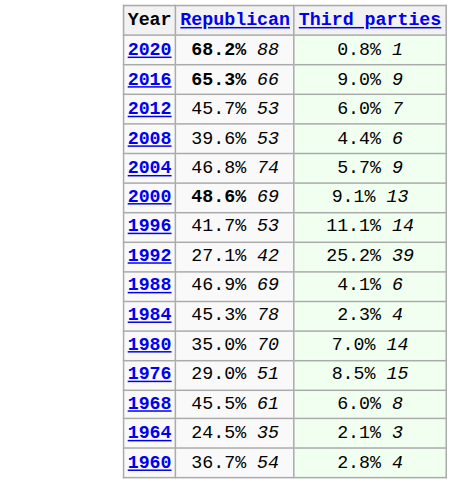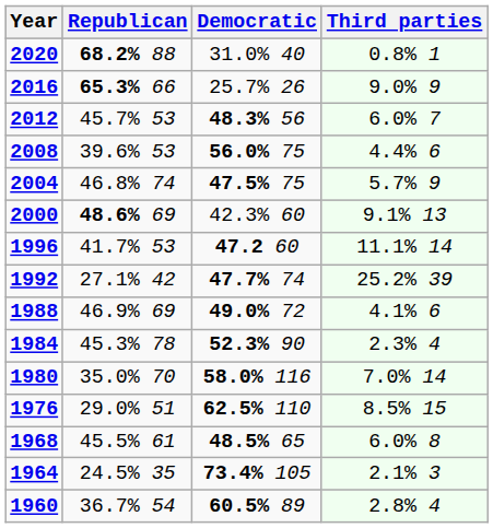 <table class="wikitable" style="float:right; font-size:95%;">
 <tr bgcolor=lightgrey>
 <th>Year</th>
 <th><a href='#'>Republican</a></th>
+<th><a href='#'>Democratic</a></th>
 <th><a href='#'>Third parties</a></th>
 </tr>
 <tr>
 <td style="text-align:center;" ><strong><a href='#'>2020</a></strong></td>
 <td style="text-align:center;" ><strong>68.2%</strong> <em>88</em></td>
+<td style="text-align:center;" >31.0% <em>40</em></td>
 <td style="text-align:center; background:honeyDew;">0.8% <em>1</em></td>
 </tr>
 <tr>
 <td style="text-align:center;" ><strong><a href='#'>2016</a></strong></td>
 <td style="text-align:center;" ><strong>65.3%</strong> <em>66</em></td>
+<td style="text-align:center;" >25.7% <em>26</em></td>
 <td style="text-align:center; background:honeyDew;">9.0% <em>9</em></td>
 </tr>
 <tr>
 <td style="text-align:center;" ><strong><a href='#'>2012</a></strong></td>
 <td style="text-align:center;" >45.7% <em>53</em></td>
+<td style="text-align:center;" ><strong>48.3%</strong> <em>56</em></td>
 <td style="text-align:center; background:honeyDew;">6.0% <em>7</em></td>
 </tr>
 <tr>
 <td style="text-align:center;" ><strong><a href='#'>2008</a></strong></td>
 <td style="text-align:center;" >39.6% <em>53</em></td>
+<td style="text-align:center;" ><strong>56.0%</strong> <em>75</em></td>
 <td style="text-align:center; background:honeyDew;">4.4% <em>6</em></td>
 </tr>
 <tr>
 <td style="text-align:center;" ><strong><a href='#'>2004</a></strong></td>
 <td style="text-align:center;" >46.8% <em>74</em></td>
+<td style="text-align:center;" ><strong>47.5%</strong> <em>75</em></td>
 <td style="text-align:center; background:honeyDew;">5.7% <em>9</em></td>
 </tr>
 <tr>
 <td style="text-align:center;" ><strong><a href='#'>2000</a></strong></td>
 <td style="text-align:center;" ><strong>48.6%</strong> <em>69</em></td>
+<td style="text-align:center;" >42.3% <em>60</em></td>
 <td style="text-align:center; background:honeyDew;">9.1% <em>13</em></td>
 </tr>
 <tr>
 <td style="text-align:center;" ><strong><a href='#'>1996</a></strong></td>
 <td style="text-align:center;" >41.7% <em>53</em></td>
+<td style="text-align:center;" ><strong>47.2</strong> <em>60</em></td>
 <td style="text-align:center; background:honeyDew;">11.1% <em>14</em></td>
 </tr>
 <tr>
 <td style="text-align:center;" ><strong><a href='#'>1992</a></strong></td>
 <td style="text-align:center;" >27.1% <em>42</em></td>
+<td style="text-align:center;" ><strong>47.7%</strong> <em>74</em></td>
 <td style="text-align:center; background:honeyDew;">25.2% <em>39</em></td>
 </tr>
 <tr>
 <td style="text-align:center;" ><strong><a href='#'>1988</a></strong></td>
 <td style="text-align:center;" >46.9% <em>69</em></td>
+<td style="text-align:center;" ><strong>49.0%</strong> <em>72</em></td>
 <td style="text-align:center; background:honeyDew;">4.1% <em>6</em></td>
 </tr>
 <tr>
 <td style="text-align:center;" ><strong><a href='#'>1984</a></strong></td>
 <td style="text-align:center;" >45.3% <em>78</em></td>
+<td style="text-align:center;" ><strong>52.3%</strong> <em>90</em></td>
 <td style="text-align:center; background:honeyDew;">2.3% <em>4</em></td>
 </tr>
 <tr>
 <td style="text-align:center;" ><strong><a href='#'>1980</a></strong></td>
 <td style="text-align:center;" >35.0% <em>70</em></td>
+<td style="text-align:center;" ><strong>58.0%</strong> <em>116</em></td>
 <td style="text-align:center; background:honeyDew;">7.0% <em>14</em></td>
 </tr>
 <tr>
 <td style="text-align:center;" ><strong><a href='#'>1976</a></strong></td>
 <td style="text-align:center;" >29.0% <em>51</em></td>
+<td style="text-align:center;" ><strong>62.5%</strong> <em>110</em></td>
 <td style="text-align:center; background:honeyDew;">8.5% <em>15</em></td>
 </tr>
 <tr>
 <td style="text-align:center;" ><strong><a href='#'>1968</a></strong></td>
 <td style="text-align:center;" >45.5% <em>61</em></td>
+<td style="text-align:center;" ><strong>48.5%</strong> <em>65</em></td>
 <td style="text-align:center; background:honeyDew;">6.0% <em>8</em></td>
 </tr>
 <tr>
 <td style="text-align:center;" ><strong><a href='#'>1964</a></strong></td>
 <td style="text-align:center;" >24.5% <em>35</em></td>
+<td style="text-align:center;" ><strong>73.4%</strong> <em>105</em></td>
 <td style="text-align:center; background:honeyDew;">2.1% <em>3</em></td>
 </tr>
 <tr>
 <td style="text-align:center;" ><strong><a href='#'>1960</a></strong></td>
 <td style="text-align:center;" >36.7% <em>54</em></td>
+<td style="text-align:center;" ><strong>60.5%</strong> <em>89</em></td>
 <td style="text-align:center; background:honeyDew;">2.8% <em>4</em></td>
 </tr>
 </table>
